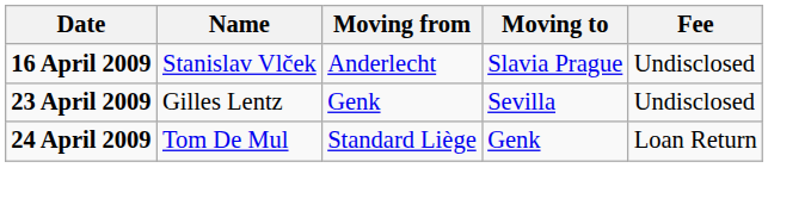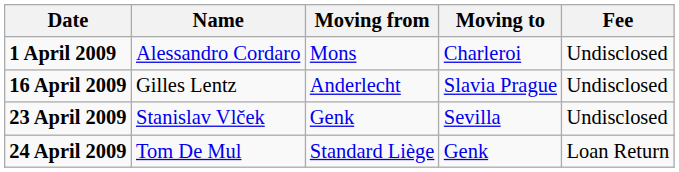 <table class="wikitable sortable">
 <tr>
 <th>Date</th>
 <th>Name</th>
 <th>Moving from</th>
 <th>Moving to</th>
 <th>Fee</th>
 </tr>
 <tr>
+<td><strong>1 April 2009</strong></td>
+<td><a href='#'>Alessandro Cordaro</a></td>
+<td><a href='#'>Mons</a></td>
+<td><a href='#'>Charleroi</a></td>
+<td>Undisclosed </td>
+</tr>
+<tr>
 <td><strong>16 April 2009</strong></td>
-<td> <a href='#'>Stanislav Vlček</a></td>
+<td>Gilles Lentz</td>
 <td><a href='#'>Anderlecht</a></td>
 <td> <a href='#'>Slavia Prague</a></td>
 <td>Undisclosed </td>
 </tr>
 <tr>
 <td><strong>23 April 2009</strong></td>
-<td>Gilles Lentz</td>
+<td> <a href='#'>Stanislav Vlček</a></td>
 <td><a href='#'>Genk</a></td>
 <td> <a href='#'>Sevilla</a></td>
 <td>Undisclosed </td>
 </tr>
 <tr>
 <td><strong>24 April 2009</strong></td>
 <td><a href='#'>Tom De Mul</a></td>
 <td><a href='#'>Standard Liège</a></td>
 <td><a href='#'>Genk</a></td>
 <td>Loan Return </td>
 </tr>
 </table>
